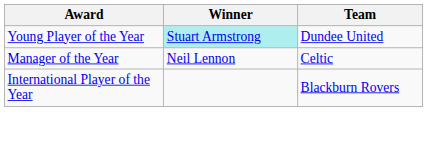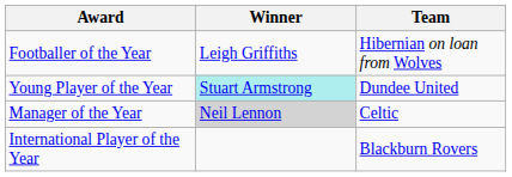 <table class="wikitable">
 <tr>
 <th width=180>Award</th>
 <th width=150>Winner</th>
 <th width=140>Team</th>
+</tr>
+<tr>
+<td><a href='#'>Footballer of the Year</a></td>
+<td> <a href='#'>Leigh Griffiths</a></td>
+<td><a href='#'>Hibernian</a> <em>on loan from</em> <a href='#'>Wolves</a></td>
 </tr>
 <tr>
 <td><a href='#'>Young Player of the Year</a></td>
 <td style="background: paleturquoise;"> <a href='#'>Stuart Armstrong</a></td>
 <td><a href='#'>Dundee United</a></td>
 </tr>
 <tr>
 <td><a href='#'>Manager of the Year</a></td>
-<td> <a href='#'>Neil Lennon</a></td>
+<td style="background: lightgrey;"> <a href='#'>Neil Lennon</a></td>
 <td><a href='#'>Celtic</a></td>
 </tr>
 <tr>
 <td><a href='#'>International Player of the Year</a></td>
 <td> </td>
 <td><a href='#'>Blackburn Rovers</a></td>
 </tr>
 </table>
